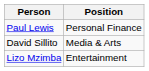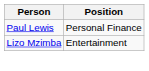 <table class="wikitable">
 <tr>
 <th>Person</th>
 <th>Position</th>
 </tr>
 <tr>
 <td><a href='#'>Paul Lewis</a></td>
 <td>Personal Finance</td>
 </tr>
 <tr>
-<td>David Sillito</td>
-<td>Media & Arts</td>
-</tr>
-<tr>
 <td><a href='#'>Lizo Mzimba</a></td>
 <td>Entertainment</td>
 </tr>
 </table>
